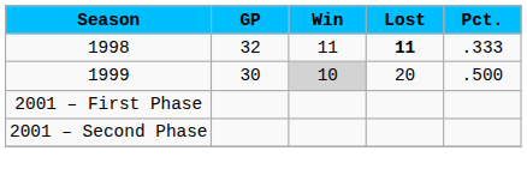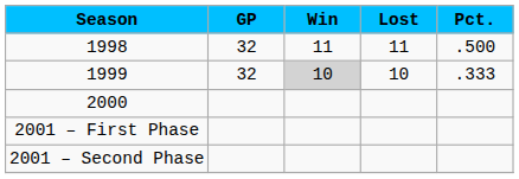 <table class="wikitable" border="1">
 <tr>
 <th style="background:#00BFFF;" width="40%">Season</th>
 <th style="background:#00BFFF;" width="15%">GP</th>
 <th style="background:#00BFFF;" width="15%">Win</th>
 <th style="background:#00BFFF;" width="15%">Lost</th>
 <th style="background:#00BFFF;" width="15%">Pct.</th>
 </tr>
 <tr>
 <td align=center>1998</td>
 <td align=center>32</td>
 <td align=center>11</td>
-<td align=center><strong>11</strong></td>
+<td align=center>11</td>
+<td align=center>.500</td>
+</tr>
+<tr>
+<td align=center>1999</td>
+<td align=center>32</td>
+<td align=center style="background: lightgrey;">10</td>
+<td align=center>10</td>
 <td align=center>.333</td>
 </tr>
 <tr>
-<td align=center>1999</td>
-<td align=center>30</td>
-<td align=center style="background: lightgrey;">10</td>
-<td align=center>20</td>
-<td align=center>.500</td>
+<td align=center>2000</td>
+<td align=center></td>
+<td align=center></td>
+<td align=center></td>
+<td align=center></td>
 </tr>
 <tr>
 <td align=center>2001 – First Phase</td>
 <td align=center></td>
 <td align=center></td>
 <td align=center></td>
 <td align=center></td>
 </tr>
 <tr>
 <td align=center>2001 – Second Phase</td>
 <td align=center></td>
 <td align=center></td>
 <td align=center></td>
 <td align=center></td>
 </tr>
 <tr>
 </tr>
 </table>
